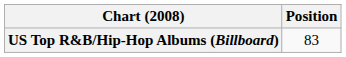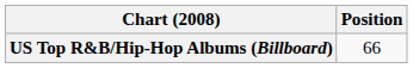 <table class="wikitable plainrowheaders" style="text-align:center">
 <tr>
 <th>Chart (2008)</th>
 <th>Position</th>
 </tr>
 <tr>
 <th scope="row">US Top R&B/Hip-Hop Albums (<em>Billboard</em>)</th>
-<td style="text-align:center;">83</td>
+<td style="text-align:center;">66</td>
 </tr>
 </table>
